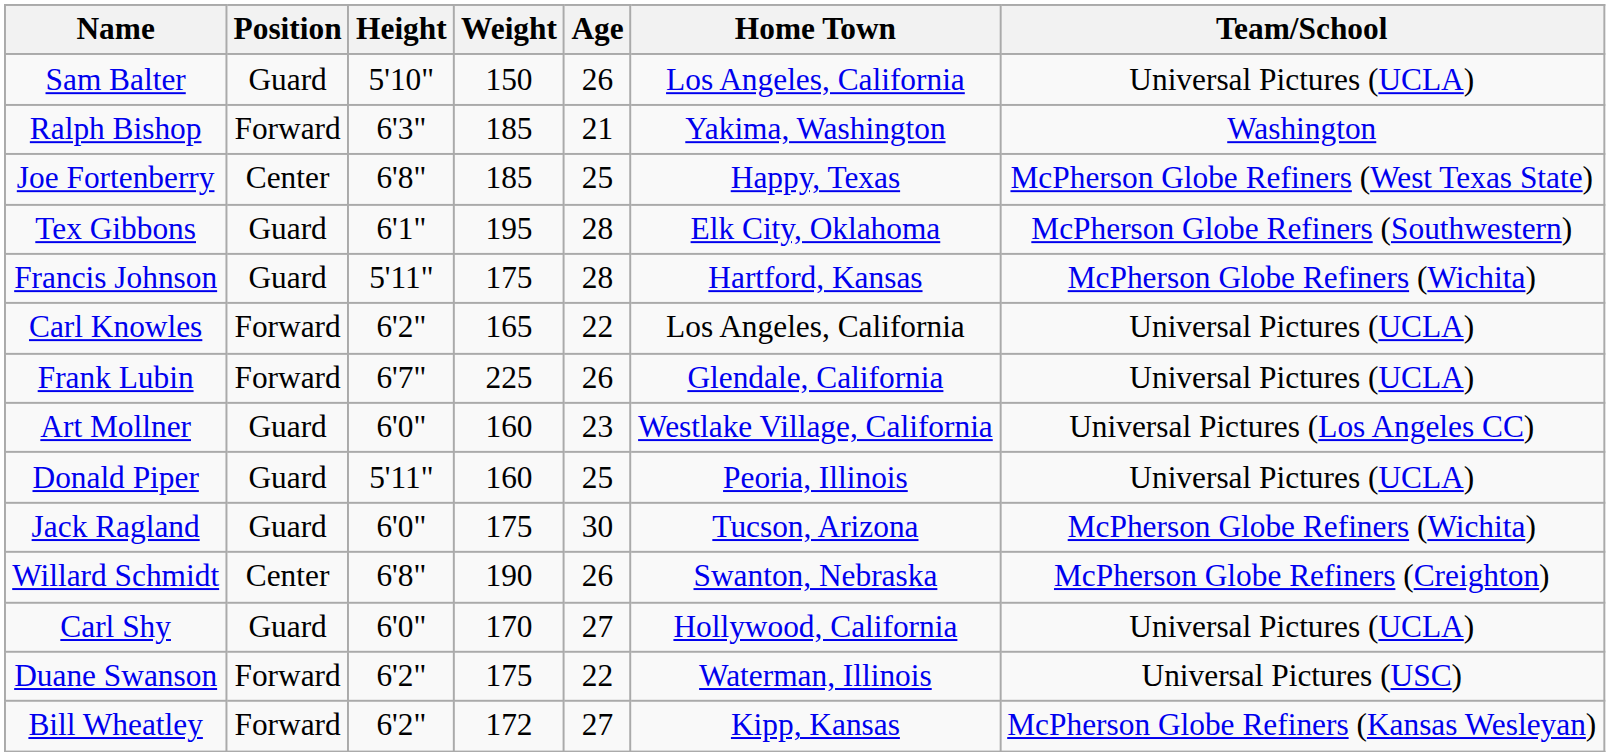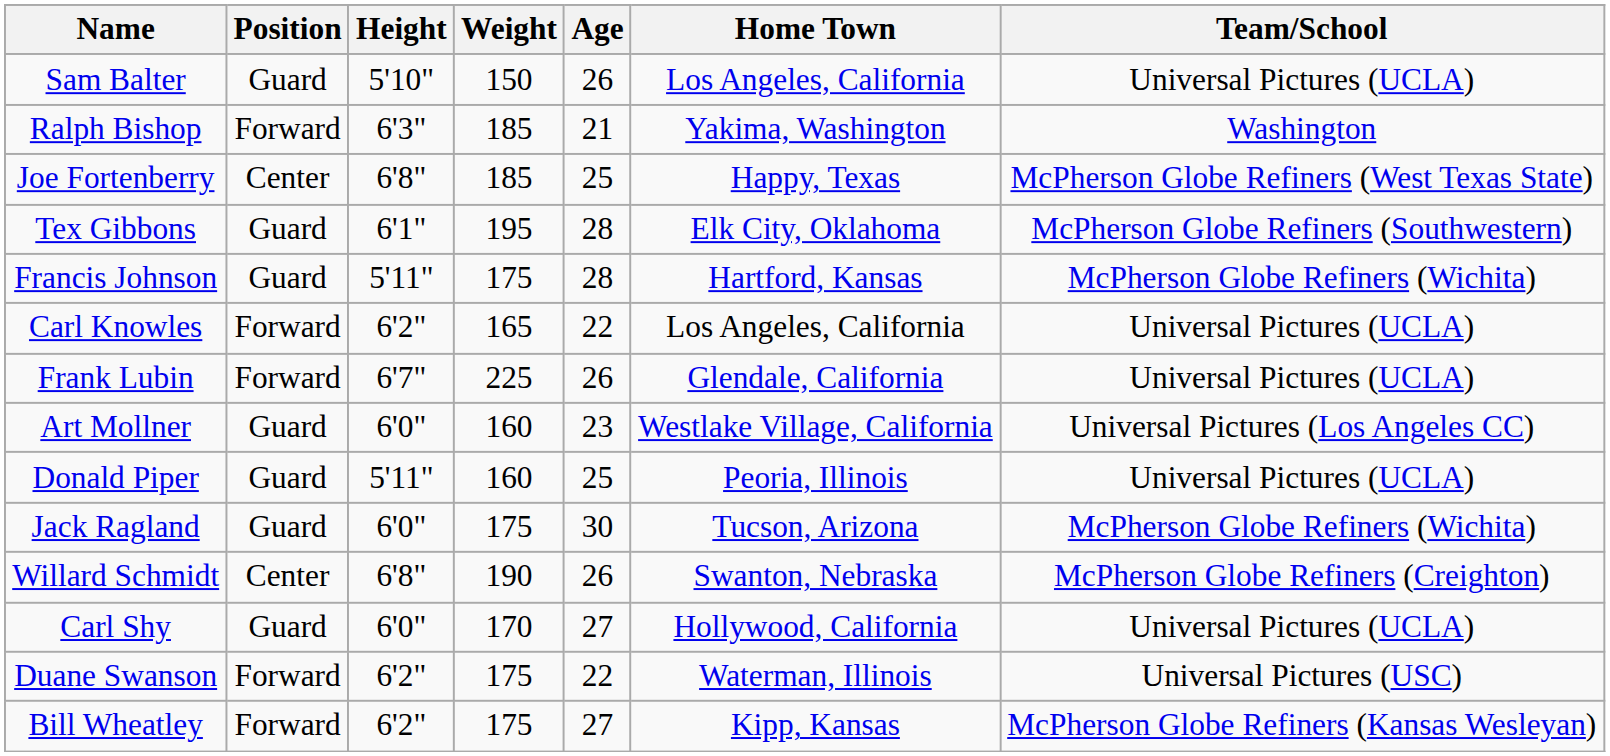 <table class="wikitable sortable" style="text-align: center;">
 <tr>
 <th>Name</th>
 <th>Position</th>
 <th>Height</th>
 <th>Weight</th>
 <th>Age</th>
 <th>Home Town</th>
 <th>Team/School</th>
 </tr>
 <tr>
 <td><a href='#'>Sam Balter</a></td>
 <td>Guard</td>
 <td>5'10"</td>
 <td>150</td>
 <td>26</td>
 <td><a href='#'>Los Angeles, California</a></td>
 <td>Universal Pictures (<a href='#'>UCLA</a>)</td>
 </tr>
 <tr>
 <td><a href='#'>Ralph Bishop</a></td>
 <td>Forward</td>
 <td>6'3"</td>
 <td>185</td>
 <td>21</td>
 <td><a href='#'>Yakima, Washington</a></td>
 <td><a href='#'>Washington</a></td>
 </tr>
 <tr>
 <td><a href='#'>Joe Fortenberry</a></td>
 <td>Center</td>
 <td>6'8"</td>
 <td>185</td>
 <td>25</td>
 <td><a href='#'>Happy, Texas</a></td>
 <td><a href='#'>McPherson Globe Refiners</a> (<a href='#'>West Texas State</a>)</td>
 </tr>
 <tr>
 <td><a href='#'>Tex Gibbons</a></td>
 <td>Guard</td>
 <td>6'1"</td>
 <td>195</td>
 <td>28</td>
 <td><a href='#'>Elk City, Oklahoma</a></td>
 <td><a href='#'>McPherson Globe Refiners</a> (<a href='#'>Southwestern</a>)</td>
 </tr>
 <tr>
 <td><a href='#'>Francis Johnson</a></td>
 <td>Guard</td>
 <td>5'11"</td>
 <td>175</td>
 <td>28</td>
 <td><a href='#'>Hartford, Kansas</a></td>
 <td><a href='#'>McPherson Globe Refiners</a> (<a href='#'>Wichita</a>)</td>
 </tr>
 <tr>
 <td><a href='#'>Carl Knowles</a></td>
 <td>Forward</td>
 <td>6'2"</td>
 <td>165</td>
 <td>22</td>
 <td>Los Angeles, California</td>
 <td>Universal Pictures (<a href='#'>UCLA</a>)</td>
 </tr>
 <tr>
 <td><a href='#'>Frank Lubin</a></td>
 <td>Forward</td>
 <td>6'7"</td>
 <td>225</td>
 <td>26</td>
 <td><a href='#'>Glendale, California</a></td>
 <td>Universal Pictures (<a href='#'>UCLA</a>)</td>
 </tr>
 <tr>
 <td><a href='#'>Art Mollner</a></td>
 <td>Guard</td>
 <td>6'0"</td>
 <td>160</td>
 <td>23</td>
 <td><a href='#'>Westlake Village, California</a></td>
 <td>Universal Pictures (<a href='#'>Los Angeles CC</a>)</td>
 </tr>
 <tr>
 <td><a href='#'>Donald Piper</a></td>
 <td>Guard</td>
 <td>5'11"</td>
 <td>160</td>
 <td>25</td>
 <td><a href='#'>Peoria, Illinois</a></td>
 <td>Universal Pictures (<a href='#'>UCLA</a>)</td>
 </tr>
 <tr>
 <td><a href='#'>Jack Ragland</a></td>
 <td>Guard</td>
 <td>6'0"</td>
 <td>175</td>
 <td>30</td>
 <td><a href='#'>Tucson, Arizona</a></td>
 <td><a href='#'>McPherson Globe Refiners</a> (<a href='#'>Wichita</a>)</td>
 </tr>
 <tr>
 <td><a href='#'>Willard Schmidt</a></td>
 <td>Center</td>
 <td>6'8"</td>
 <td>190</td>
 <td>26</td>
 <td><a href='#'>Swanton, Nebraska</a></td>
 <td><a href='#'>McPherson Globe Refiners</a> (<a href='#'>Creighton</a>)</td>
 </tr>
 <tr>
 <td><a href='#'>Carl Shy</a></td>
 <td>Guard</td>
 <td>6'0"</td>
 <td>170</td>
 <td>27</td>
 <td><a href='#'>Hollywood, California</a></td>
 <td>Universal Pictures (<a href='#'>UCLA</a>)</td>
 </tr>
 <tr>
 <td><a href='#'>Duane Swanson</a></td>
 <td>Forward</td>
 <td>6'2"</td>
 <td>175</td>
 <td>22</td>
 <td><a href='#'>Waterman, Illinois</a></td>
 <td>Universal Pictures (<a href='#'>USC</a>)</td>
 </tr>
 <tr>
 <td><a href='#'>Bill Wheatley</a></td>
 <td>Forward</td>
 <td>6'2"</td>
-<td>172</td>
+<td>175</td>
 <td>27</td>
 <td><a href='#'>Kipp, Kansas</a></td>
 <td><a href='#'>McPherson Globe Refiners</a> (<a href='#'>Kansas Wesleyan</a>)</td>
 </tr>
 <tr>
 </tr>
 </table>
